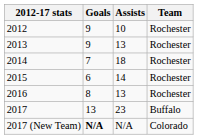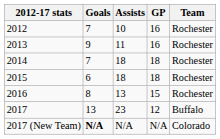 <table class="wikitable">
 <tr>
 <th>2012-17 stats</th>
 <th>Goals</th>
 <th>Assists</th>
+<th>GP</th>
 <th>Team</th>
 </tr>
 <tr>
 <td>2012</td>
-<td>9</td>
+<td>7</td>
 <td>10</td>
+<td>16</td>
 <td>Rochester</td>
 </tr>
 <tr>
 <td>2013</td>
 <td>9</td>
-<td>13</td>
+<td>11</td>
+<td>16</td>
 <td>Rochester</td>
 </tr>
 <tr>
 <td>2014</td>
 <td>7</td>
 <td>18</td>
+<td>18</td>
 <td>Rochester</td>
 </tr>
 <tr>
 <td>2015</td>
 <td>6</td>
-<td>14</td>
+<td>18</td>
+<td>18</td>
 <td>Rochester</td>
 </tr>
 <tr>
 <td>2016</td>
 <td>8</td>
 <td>13</td>
+<td>15</td>
 <td>Rochester</td>
 </tr>
 <tr>
 <td>2017</td>
 <td>13</td>
 <td>23</td>
+<td>12</td>
 <td>Buffalo</td>
 </tr>
 <tr>
 <td>2017 (New Team)</td>
 <td><strong>N/A</strong></td>
 <td>N/A</td>
+<td>N/A</td>
 <td>Colorado</td>
 </tr>
 </table>
